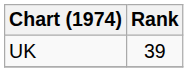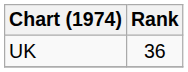 <table class="wikitable">
 <tr>
 <th align="left">Chart (1974)</th>
 <th style="text-align:center;">Rank</th>
 </tr>
 <tr>
 <td>UK </td>
-<td style="text-align:center;">39</td>
+<td style="text-align:center;">36</td>
 </tr>
 <tr>
 </tr>
 </table>
